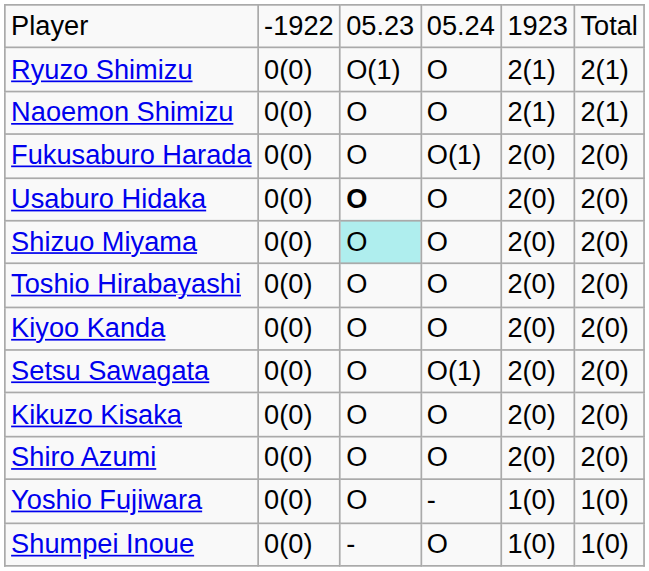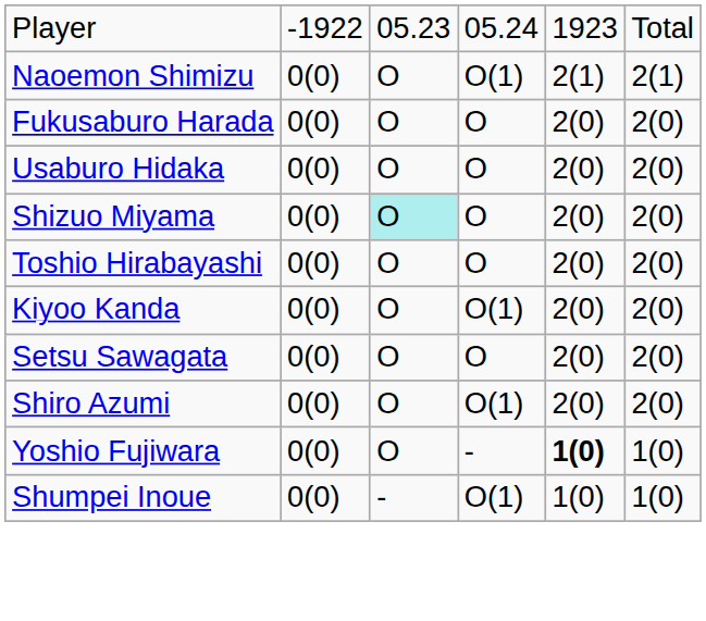 <table class="wikitable" style="text-align:left;">
 <tr>
 <td>Player</td>
 <td>-1922</td>
 <td>05.23</td>
 <td>05.24</td>
 <td>1923</td>
 <td>Total</td>
 </tr>
 <tr>
-<td><a href='#'>Ryuzo Shimizu</a></td>
-<td>0(0)</td>
-<td>O(1)</td>
-<td>O</td>
-<td>2(1)</td>
-<td>2(1)</td>
-</tr>
-<tr>
 <td><a href='#'>Naoemon Shimizu</a></td>
 <td>0(0)</td>
 <td>O</td>
-<td>O</td>
+<td>O(1)</td>
 <td>2(1)</td>
 <td>2(1)</td>
 </tr>
 <tr>
 <td><a href='#'>Fukusaburo Harada</a></td>
 <td>0(0)</td>
 <td>O</td>
-<td>O(1)</td>
+<td>O</td>
 <td>2(0)</td>
 <td>2(0)</td>
 </tr>
 <tr>
 <td><a href='#'>Usaburo Hidaka</a></td>
 <td>0(0)</td>
-<td><strong>O</strong></td>
+<td>O</td>
 <td>O</td>
 <td>2(0)</td>
 <td>2(0)</td>
 </tr>
 <tr>
 <td><a href='#'>Shizuo Miyama</a></td>
 <td>0(0)</td>
 <td style="background: paleturquoise;">O</td>
 <td>O</td>
 <td>2(0)</td>
 <td>2(0)</td>
 </tr>
 <tr>
 <td><a href='#'>Toshio Hirabayashi</a></td>
 <td>0(0)</td>
 <td>O</td>
 <td>O</td>
 <td>2(0)</td>
 <td>2(0)</td>
 </tr>
 <tr>
 <td><a href='#'>Kiyoo Kanda</a></td>
 <td>0(0)</td>
 <td>O</td>
-<td>O</td>
+<td>O(1)</td>
 <td>2(0)</td>
 <td>2(0)</td>
 </tr>
 <tr>
 <td><a href='#'>Setsu Sawagata</a></td>
-<td>0(0)</td>
-<td>O</td>
-<td>O(1)</td>
-<td>2(0)</td>
-<td>2(0)</td>
-</tr>
-<tr>
-<td><a href='#'>Kikuzo Kisaka</a></td>
 <td>0(0)</td>
 <td>O</td>
 <td>O</td>
 <td>2(0)</td>
 <td>2(0)</td>
 </tr>
 <tr>
 <td><a href='#'>Shiro Azumi</a></td>
 <td>0(0)</td>
 <td>O</td>
-<td>O</td>
+<td>O(1)</td>
 <td>2(0)</td>
 <td>2(0)</td>
 </tr>
 <tr>
 <td><a href='#'>Yoshio Fujiwara</a></td>
 <td>0(0)</td>
 <td>O</td>
 <td>-</td>
-<td>1(0)</td>
+<td><strong>1(0)</strong></td>
 <td>1(0)</td>
 </tr>
 <tr>
 <td><a href='#'>Shumpei Inoue</a></td>
 <td>0(0)</td>
 <td>-</td>
-<td>O</td>
+<td>O(1)</td>
 <td>1(0)</td>
 <td>1(0)</td>
 </tr>
 </table>
